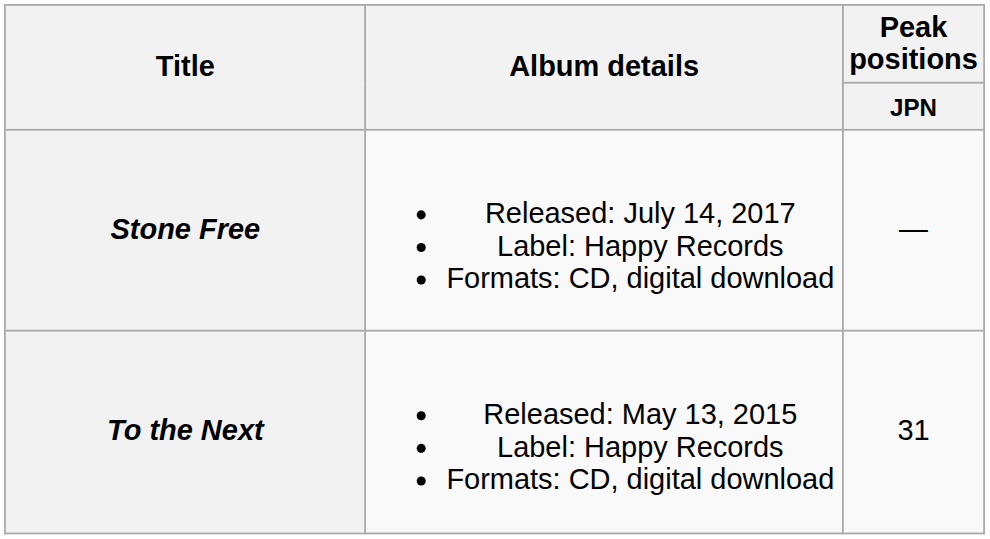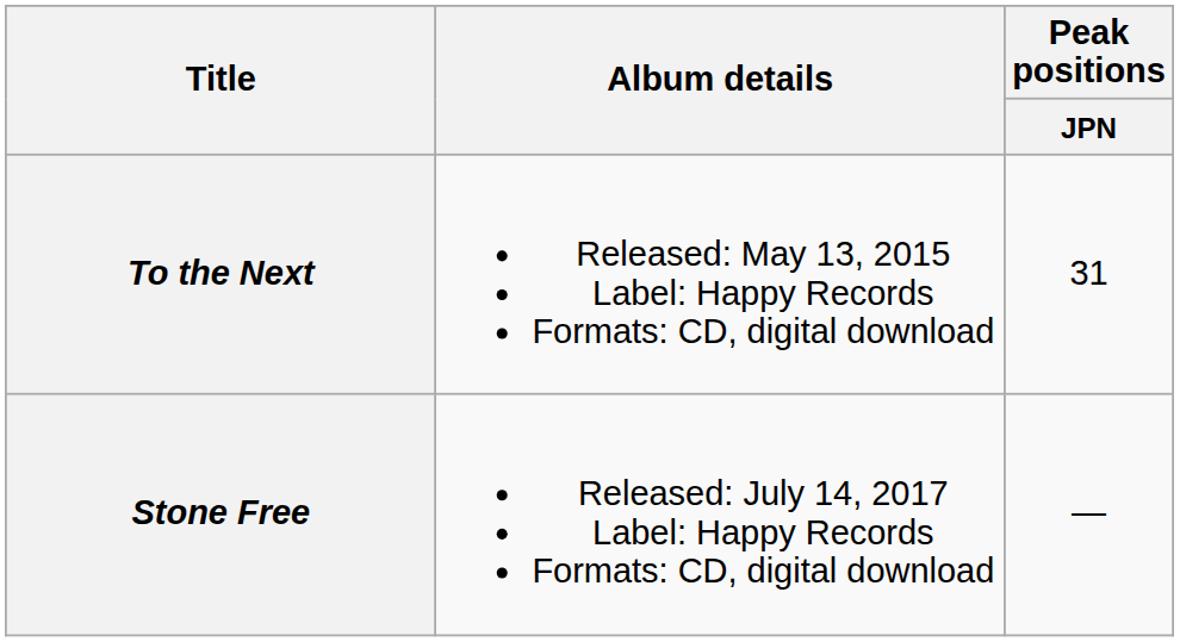 <table class="wikitable plainrowheaders" style="text-align:center;">
 <tr>
 <th style="width:12em;" rowspan="2">Title</th>
 <th style="width:16em;" rowspan="2">Album details</th>
 <th colspan="1">Peak positions</th>
 </tr>
 <tr>
 <th style="width:2.5em;"><small>JPN</small><br></th>
 </tr>
 <tr>
+<th scope="row"><em>To the Next</em></th>
+<td><br><ul><li>Released: May 13, 2015 </li><li>Label: Happy Records</li><li>Formats: CD, digital download</li></ul></td>
+<td>31</td>
+</tr>
+<tr>
 <th scope="row"><em>Stone Free</em></th>
 <td><br><ul><li>Released: July 14, 2017 </li><li>Label: Happy Records</li><li>Formats: CD, digital download</li></ul></td>
 <td>—</td>
 </tr>
-<tr>
-<th scope="row"><em>To the Next</em></th>
-<td><br><ul><li>Released: May 13, 2015 </li><li>Label: Happy Records</li><li>Formats: CD, digital download</li></ul></td>
-<td>31</td>
-</tr>
 </table>
